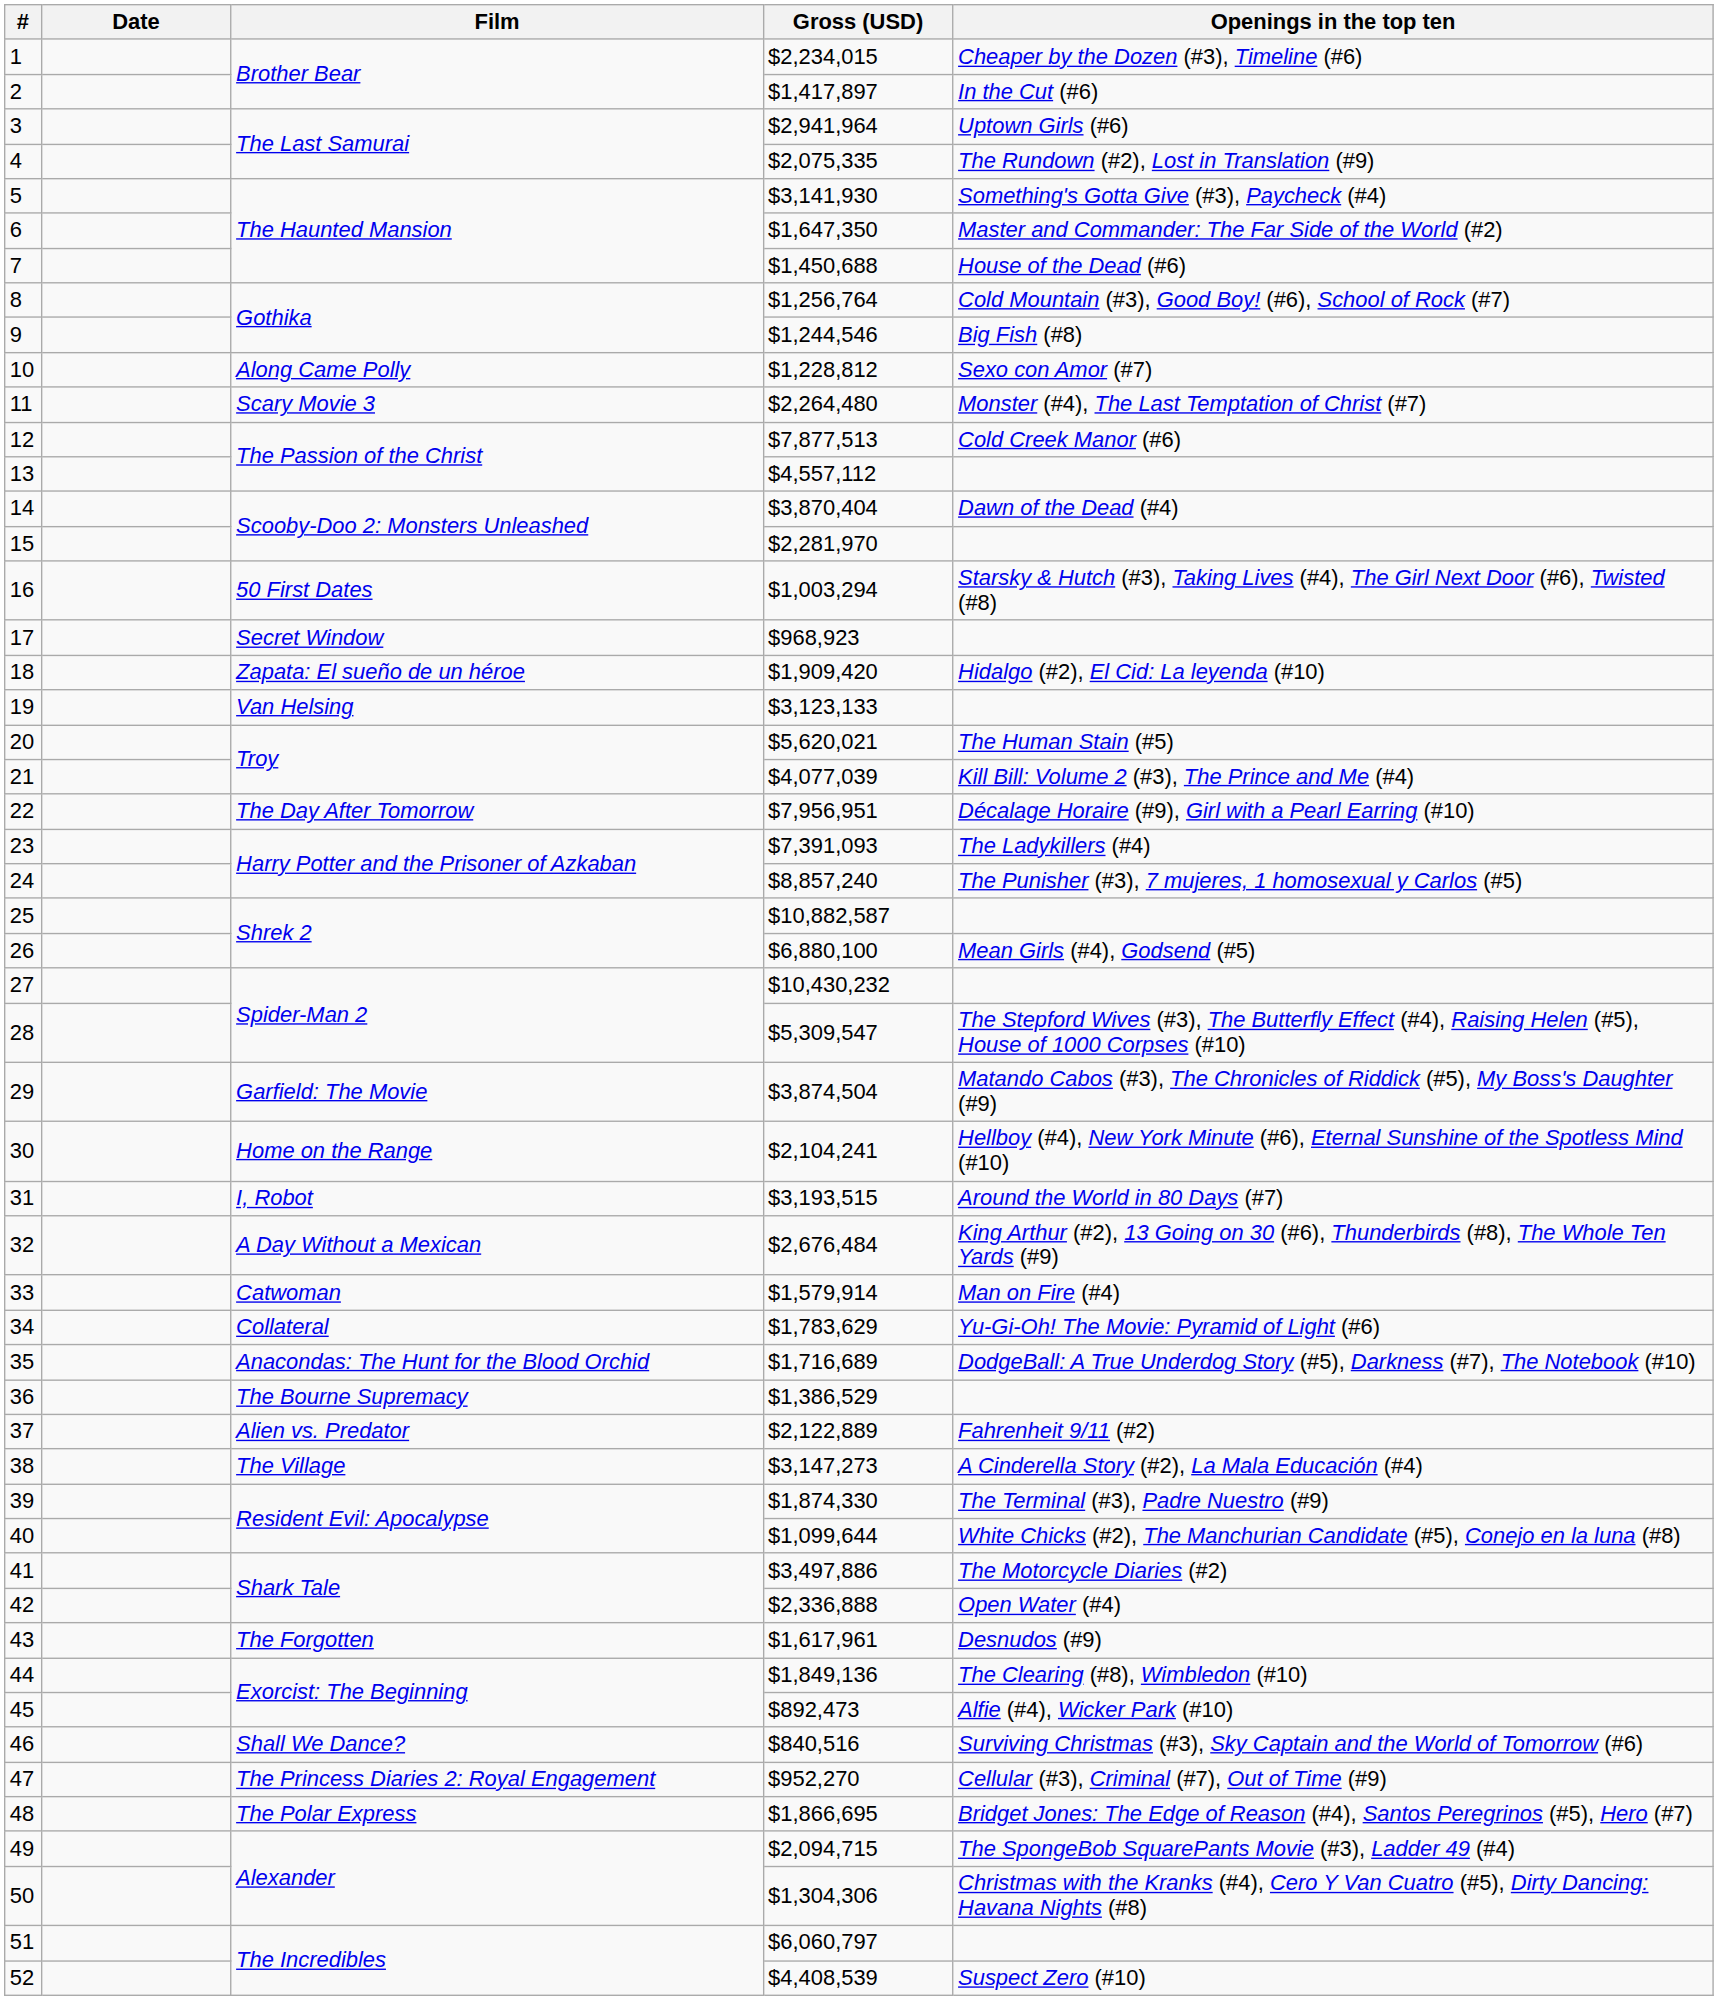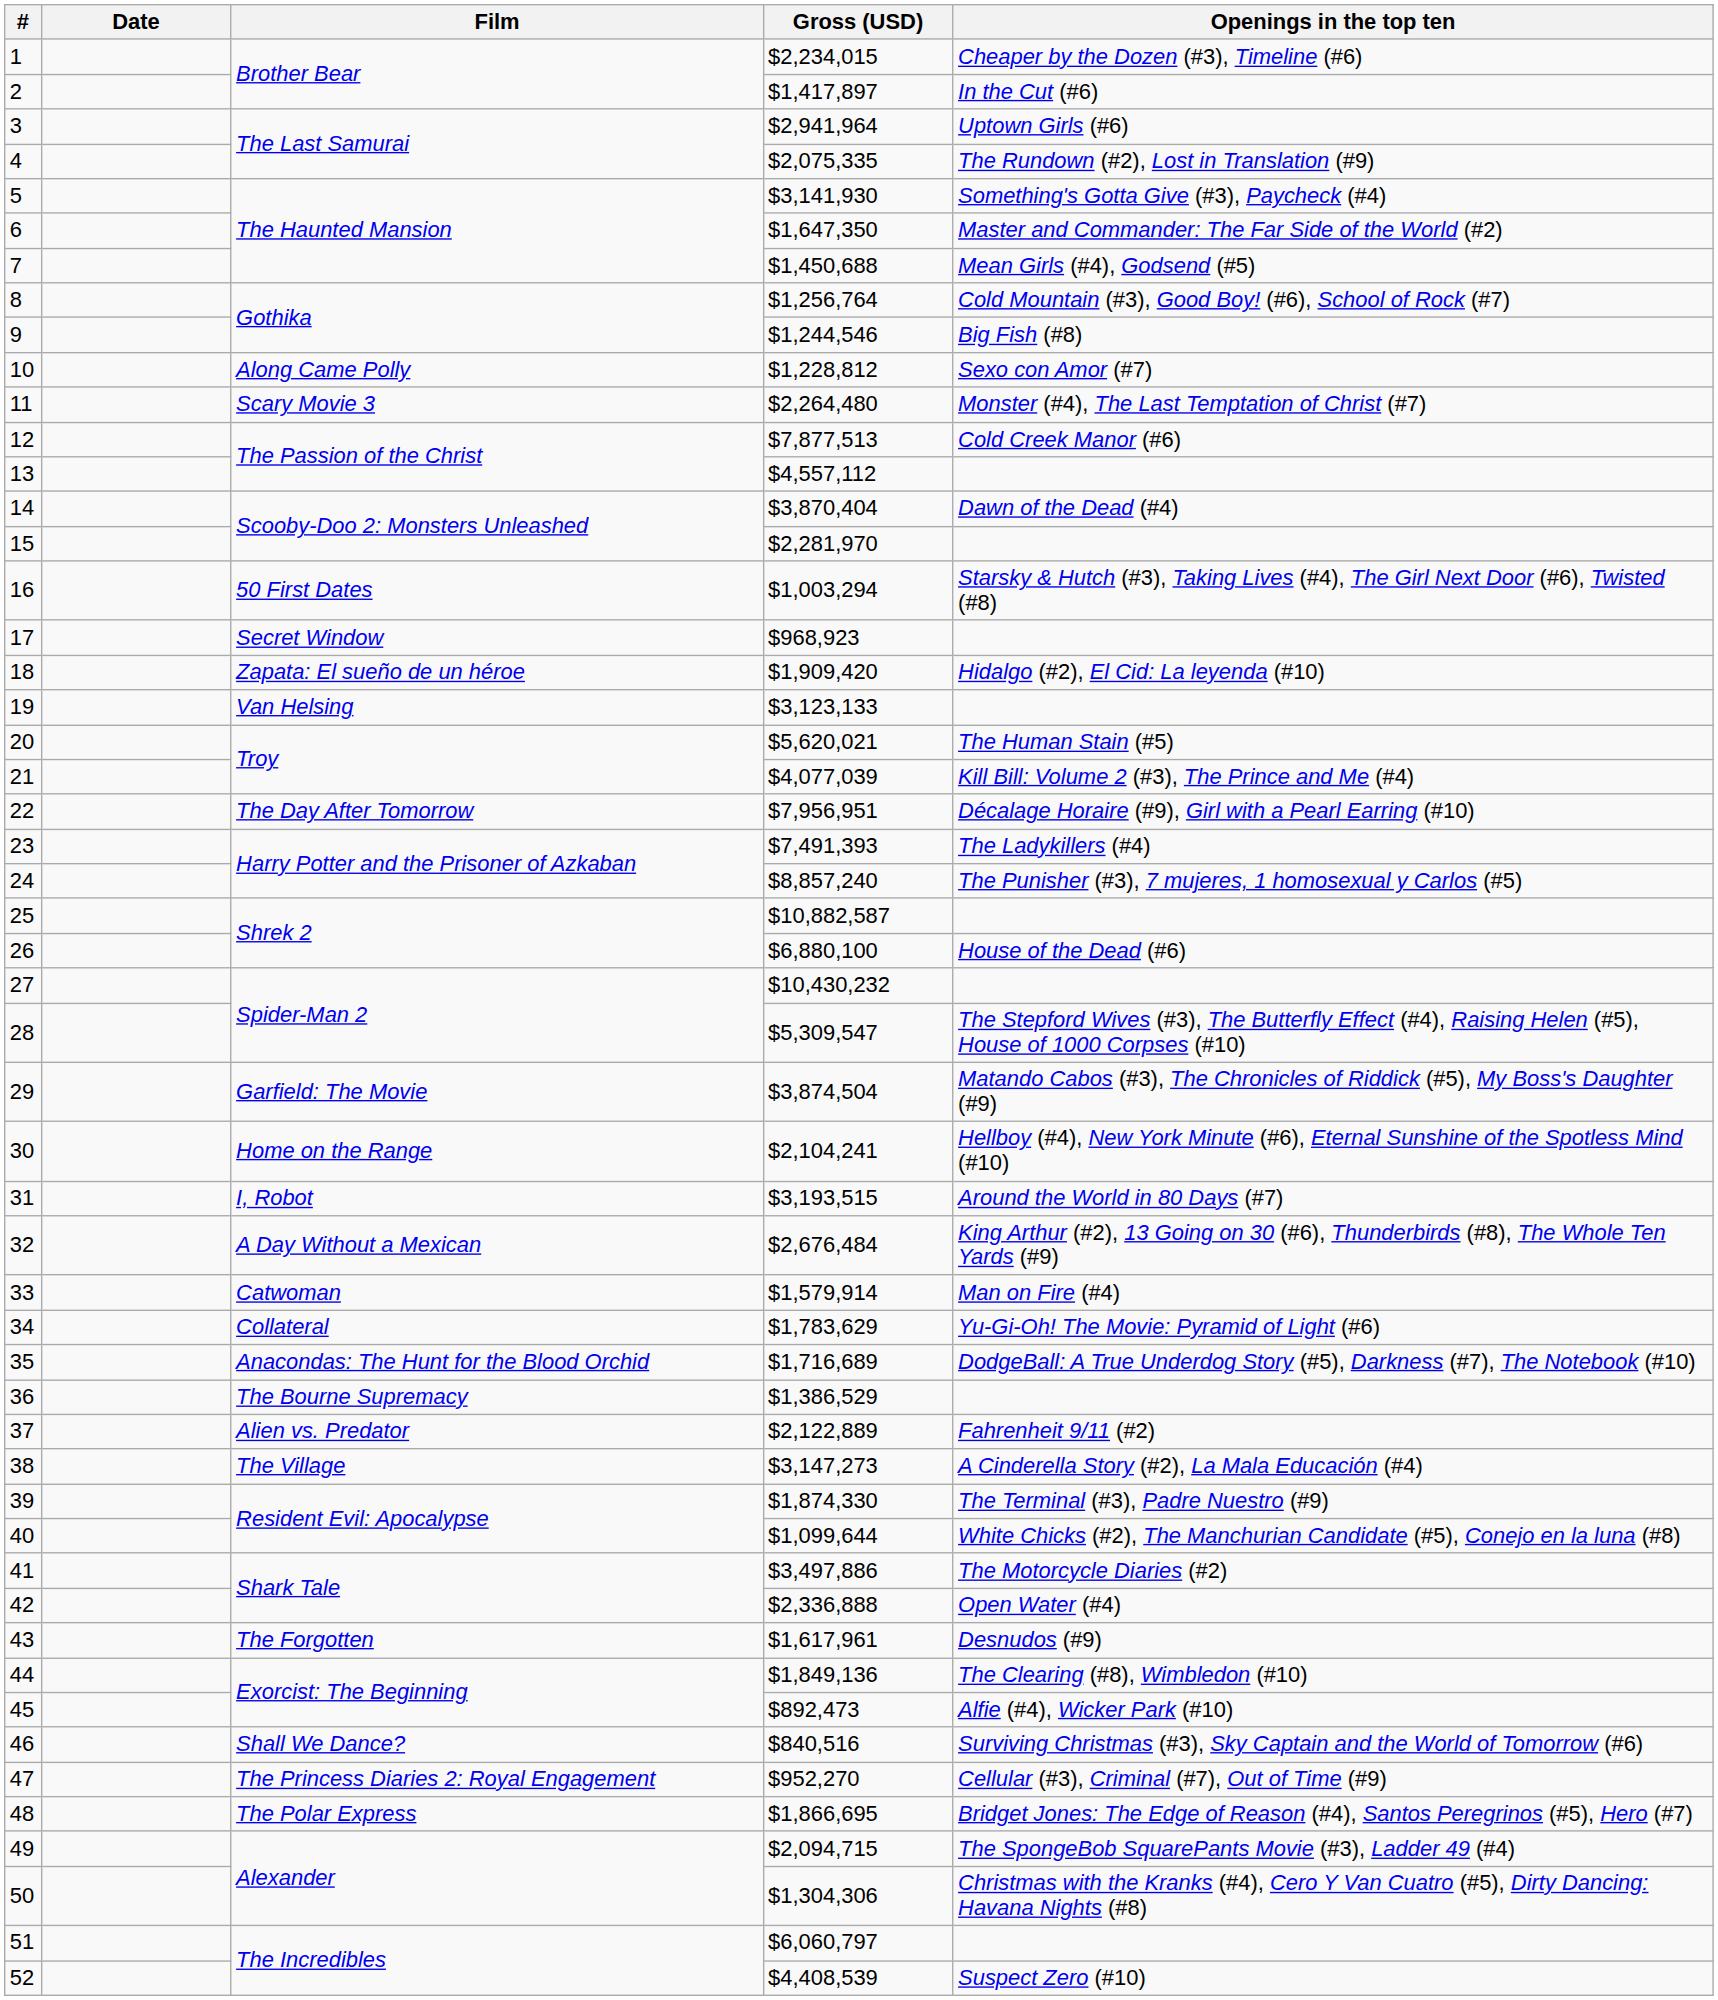 <table class="wikitable sortable">
 <tr>
 <th style="width:1%;">#</th>
 <th style="width:10%;">Date</th>
 <th style="width:28%;">Film</th>
 <th style="width:10%;">Gross (USD)</th>
 <th style="width:40%;">Openings in the top ten</th>
 </tr>
 <tr>
 <td>1</td>
 <td></td>
 <td rowspan="2"><em><a href='#'>Brother Bear</a></em></td>
 <td>$2,234,015</td>
 <td><em><a href='#'>Cheaper by the Dozen</a></em> (#3), <em><a href='#'>Timeline</a></em> (#6)</td>
 </tr>
 <tr>
 <td>2</td>
 <td></td>
 <td>$1,417,897</td>
 <td><em><a href='#'>In the Cut</a></em> (#6)</td>
 </tr>
 <tr>
 <td>3</td>
 <td></td>
 <td rowspan="2"><em><a href='#'>The Last Samurai</a></em></td>
 <td>$2,941,964</td>
 <td><em><a href='#'>Uptown Girls</a></em> (#6)</td>
 </tr>
 <tr>
 <td>4</td>
 <td></td>
 <td>$2,075,335</td>
 <td><em><a href='#'>The Rundown</a></em> (#2), <em><a href='#'>Lost in Translation</a></em> (#9)</td>
 </tr>
 <tr>
 <td>5</td>
 <td></td>
 <td rowspan="3"><em><a href='#'>The Haunted Mansion</a></em></td>
 <td>$3,141,930</td>
 <td><em><a href='#'>Something's Gotta Give</a></em> (#3), <em><a href='#'>Paycheck</a></em> (#4)</td>
 </tr>
 <tr>
 <td>6</td>
 <td></td>
 <td>$1,647,350</td>
 <td><em><a href='#'>Master and Commander: The Far Side of the World</a></em> (#2)</td>
 </tr>
 <tr>
 <td>7</td>
 <td></td>
 <td>$1,450,688</td>
-<td><em><a href='#'>House of the Dead</a></em> (#6)</td>
+<td><em><a href='#'>Mean Girls</a></em> (#4), <em><a href='#'>Godsend</a></em> (#5)</td>
 </tr>
 <tr>
 <td>8</td>
 <td></td>
 <td rowspan="2"><em><a href='#'>Gothika</a></em></td>
 <td>$1,256,764</td>
 <td><em><a href='#'>Cold Mountain</a></em> (#3), <em><a href='#'>Good Boy!</a></em> (#6), <em><a href='#'>School of Rock</a></em> (#7)</td>
 </tr>
 <tr>
 <td>9</td>
 <td></td>
 <td>$1,244,546</td>
 <td><em><a href='#'>Big Fish</a></em> (#8)</td>
 </tr>
 <tr>
 <td>10</td>
 <td></td>
 <td><em><a href='#'>Along Came Polly</a></em></td>
 <td>$1,228,812</td>
 <td><em><a href='#'>Sexo con Amor</a></em> (#7)</td>
 </tr>
 <tr>
 <td>11</td>
 <td></td>
 <td><em><a href='#'>Scary Movie 3</a></em></td>
 <td>$2,264,480</td>
 <td><em><a href='#'>Monster</a></em> (#4), <em><a href='#'>The Last Temptation of Christ</a></em> (#7)</td>
 </tr>
 <tr>
 <td>12</td>
 <td></td>
 <td rowspan="2"><em><a href='#'>The Passion of the Christ</a></em></td>
 <td>$7,877,513</td>
 <td><em><a href='#'>Cold Creek Manor</a></em> (#6)</td>
 </tr>
 <tr>
 <td>13</td>
 <td></td>
 <td>$4,557,112</td>
 <td></td>
 </tr>
 <tr>
 <td>14</td>
 <td></td>
 <td rowspan="2"><em><a href='#'>Scooby-Doo 2: Monsters Unleashed</a></em></td>
 <td>$3,870,404</td>
 <td><em><a href='#'>Dawn of the Dead</a></em> (#4)</td>
 </tr>
 <tr>
 <td>15</td>
 <td></td>
 <td>$2,281,970</td>
 <td></td>
 </tr>
 <tr>
 <td>16</td>
 <td></td>
 <td><em><a href='#'>50 First Dates</a></em></td>
 <td>$1,003,294</td>
 <td><em><a href='#'>Starsky & Hutch</a></em> (#3), <em><a href='#'>Taking Lives</a></em> (#4), <em><a href='#'>The Girl Next Door</a></em> (#6), <em><a href='#'>Twisted</a></em> (#8)</td>
 </tr>
 <tr>
 <td>17</td>
 <td></td>
 <td><em><a href='#'>Secret Window</a></em></td>
 <td>$968,923</td>
 <td></td>
 </tr>
 <tr>
 <td>18</td>
 <td></td>
 <td><em><a href='#'>Zapata: El sueño de un héroe</a></em></td>
 <td>$1,909,420</td>
 <td><em><a href='#'>Hidalgo</a></em> (#2), <em><a href='#'>El Cid: La leyenda</a></em> (#10)</td>
 </tr>
 <tr>
 <td>19</td>
 <td></td>
 <td><em><a href='#'>Van Helsing</a></em></td>
 <td>$3,123,133</td>
 <td></td>
 </tr>
 <tr>
 <td>20</td>
 <td></td>
 <td rowspan="2"><em><a href='#'>Troy</a></em></td>
 <td>$5,620,021</td>
 <td><em><a href='#'>The Human Stain</a></em> (#5)</td>
 </tr>
 <tr>
 <td>21</td>
 <td></td>
 <td>$4,077,039</td>
 <td><em><a href='#'>Kill Bill: Volume 2</a></em> (#3), <em><a href='#'>The Prince and Me</a></em> (#4)</td>
 </tr>
 <tr>
 <td>22</td>
 <td></td>
 <td><em><a href='#'>The Day After Tomorrow</a></em></td>
 <td>$7,956,951</td>
 <td><em><a href='#'>Décalage Horaire</a></em> (#9), <em><a href='#'>Girl with a Pearl Earring</a></em> (#10)</td>
 </tr>
 <tr>
 <td>23</td>
 <td></td>
 <td rowspan="2"><em><a href='#'>Harry Potter and the Prisoner of Azkaban</a></em></td>
-<td>$7,391,093</td>
+<td>$7,491,393</td>
 <td><em><a href='#'>The Ladykillers</a></em> (#4)</td>
 </tr>
 <tr>
 <td>24</td>
 <td></td>
 <td>$8,857,240</td>
 <td><em><a href='#'>The Punisher</a></em> (#3), <em><a href='#'>7 mujeres, 1 homosexual y Carlos</a></em> (#5)</td>
 </tr>
 <tr>
 <td>25</td>
 <td></td>
 <td rowspan="2"><em><a href='#'>Shrek 2</a></em></td>
 <td>$10,882,587</td>
 <td></td>
 </tr>
 <tr>
 <td>26</td>
 <td></td>
 <td>$6,880,100</td>
-<td><em><a href='#'>Mean Girls</a></em> (#4), <em><a href='#'>Godsend</a></em> (#5)</td>
+<td><em><a href='#'>House of the Dead</a></em> (#6)</td>
 </tr>
 <tr>
 <td>27</td>
 <td></td>
 <td rowspan="2"><em><a href='#'>Spider-Man 2</a></em></td>
 <td>$10,430,232</td>
 <td></td>
 </tr>
 <tr>
 <td>28</td>
 <td></td>
 <td>$5,309,547</td>
 <td><em><a href='#'>The Stepford Wives</a></em> (#3), <em><a href='#'>The Butterfly Effect</a></em> (#4), <em><a href='#'>Raising Helen</a></em> (#5), <em><a href='#'>House of 1000 Corpses</a></em> (#10)</td>
 </tr>
 <tr>
 <td>29</td>
 <td></td>
 <td><em><a href='#'>Garfield: The Movie</a></em></td>
 <td>$3,874,504</td>
 <td><em><a href='#'>Matando Cabos</a></em> (#3), <em><a href='#'>The Chronicles of Riddick</a></em> (#5), <em><a href='#'>My Boss's Daughter</a></em> (#9)</td>
 </tr>
 <tr>
 <td>30</td>
 <td></td>
 <td><em><a href='#'>Home on the Range</a></em></td>
 <td>$2,104,241</td>
 <td><em><a href='#'>Hellboy</a></em> (#4), <em><a href='#'>New York Minute</a></em> (#6), <em><a href='#'>Eternal Sunshine of the Spotless Mind</a></em> (#10)</td>
 </tr>
 <tr>
 <td>31</td>
 <td></td>
 <td><em><a href='#'>I, Robot</a></em></td>
 <td>$3,193,515</td>
 <td><em><a href='#'>Around the World in 80 Days</a></em> (#7)</td>
 </tr>
 <tr>
 <td>32</td>
 <td></td>
 <td><em><a href='#'>A Day Without a Mexican</a></em></td>
 <td>$2,676,484</td>
 <td><em><a href='#'>King Arthur</a></em> (#2), <em><a href='#'>13 Going on 30</a></em> (#6), <em><a href='#'>Thunderbirds</a></em> (#8), <em><a href='#'>The Whole Ten Yards</a></em> (#9)</td>
 </tr>
 <tr>
 <td>33</td>
 <td></td>
 <td><em><a href='#'>Catwoman</a></em></td>
 <td>$1,579,914</td>
 <td><em><a href='#'>Man on Fire</a></em> (#4)</td>
 </tr>
 <tr>
 <td>34</td>
 <td></td>
 <td><em><a href='#'>Collateral</a></em></td>
 <td>$1,783,629</td>
 <td><em><a href='#'>Yu-Gi-Oh! The Movie: Pyramid of Light</a></em> (#6)</td>
 </tr>
 <tr>
 <td>35</td>
 <td></td>
 <td><em><a href='#'>Anacondas: The Hunt for the Blood Orchid</a></em></td>
 <td>$1,716,689</td>
 <td><em><a href='#'>DodgeBall: A True Underdog Story</a></em> (#5), <em><a href='#'>Darkness</a></em> (#7), <em><a href='#'>The Notebook</a></em> (#10)</td>
 </tr>
 <tr>
 <td>36</td>
 <td></td>
 <td><em><a href='#'>The Bourne Supremacy</a></em></td>
 <td>$1,386,529</td>
 <td></td>
 </tr>
 <tr>
 <td>37</td>
 <td></td>
 <td><em><a href='#'>Alien vs. Predator</a></em></td>
 <td>$2,122,889</td>
 <td><em><a href='#'>Fahrenheit 9/11</a></em> (#2)</td>
 </tr>
 <tr>
 <td>38</td>
 <td></td>
 <td><em><a href='#'>The Village</a></em></td>
 <td>$3,147,273</td>
 <td><em><a href='#'>A Cinderella Story</a></em> (#2), <em><a href='#'>La Mala Educación</a></em> (#4)</td>
 </tr>
 <tr>
 <td>39</td>
 <td></td>
 <td rowspan="2"><em><a href='#'>Resident Evil: Apocalypse</a></em></td>
 <td>$1,874,330</td>
 <td><em><a href='#'>The Terminal</a></em> (#3), <em><a href='#'>Padre Nuestro</a></em> (#9)</td>
 </tr>
 <tr>
 <td>40</td>
 <td></td>
 <td>$1,099,644</td>
 <td><em><a href='#'>White Chicks</a></em> (#2), <em><a href='#'>The Manchurian Candidate</a></em> (#5), <em><a href='#'>Conejo en la luna</a></em> (#8)</td>
 </tr>
 <tr>
 <td>41</td>
 <td></td>
 <td rowspan="2"><em><a href='#'>Shark Tale</a></em></td>
 <td>$3,497,886</td>
 <td><em><a href='#'>The Motorcycle Diaries</a></em> (#2)</td>
 </tr>
 <tr>
 <td>42</td>
 <td></td>
 <td>$2,336,888</td>
 <td><em><a href='#'>Open Water</a></em> (#4)</td>
 </tr>
 <tr>
 <td>43</td>
 <td></td>
 <td><em><a href='#'>The Forgotten</a></em></td>
 <td>$1,617,961</td>
 <td><em><a href='#'>Desnudos</a></em> (#9)</td>
 </tr>
 <tr>
 <td>44</td>
 <td></td>
 <td rowspan="2"><em><a href='#'>Exorcist: The Beginning</a></em></td>
 <td>$1,849,136</td>
 <td><em><a href='#'>The Clearing</a></em> (#8), <em><a href='#'>Wimbledon</a></em> (#10)</td>
 </tr>
 <tr>
 <td>45</td>
 <td></td>
 <td>$892,473</td>
 <td><em><a href='#'>Alfie</a></em> (#4), <em><a href='#'>Wicker Park</a></em> (#10)</td>
 </tr>
 <tr>
 <td>46</td>
 <td></td>
 <td><em><a href='#'>Shall We Dance?</a></em></td>
 <td>$840,516</td>
 <td><em><a href='#'>Surviving Christmas</a></em> (#3), <em><a href='#'>Sky Captain and the World of Tomorrow</a></em> (#6)</td>
 </tr>
 <tr>
 <td>47</td>
 <td></td>
 <td><em><a href='#'>The Princess Diaries 2: Royal Engagement</a></em></td>
 <td>$952,270</td>
 <td><em><a href='#'>Cellular</a></em> (#3), <em><a href='#'>Criminal</a></em> (#7), <em><a href='#'>Out of Time</a></em> (#9)</td>
 </tr>
 <tr>
 <td>48</td>
 <td></td>
 <td><em><a href='#'>The Polar Express</a></em></td>
 <td>$1,866,695</td>
 <td><em><a href='#'>Bridget Jones: The Edge of Reason</a></em> (#4), <em><a href='#'>Santos Peregrinos</a></em> (#5), <em><a href='#'>Hero</a></em> (#7)</td>
 </tr>
 <tr>
 <td>49</td>
 <td></td>
 <td rowspan="2"><em><a href='#'>Alexander</a></em></td>
 <td>$2,094,715</td>
 <td><em><a href='#'>The SpongeBob SquarePants Movie</a></em> (#3), <em><a href='#'>Ladder 49</a></em> (#4)</td>
 </tr>
 <tr>
 <td>50</td>
 <td></td>
 <td>$1,304,306</td>
 <td><em><a href='#'>Christmas with the Kranks</a></em> (#4), <em><a href='#'>Cero Y Van Cuatro</a></em> (#5), <em><a href='#'>Dirty Dancing: Havana Nights</a></em> (#8)</td>
 </tr>
 <tr>
 <td>51</td>
 <td></td>
 <td rowspan="2"><em><a href='#'>The Incredibles</a></em></td>
 <td>$6,060,797</td>
 <td></td>
 </tr>
 <tr>
 <td>52</td>
 <td></td>
 <td>$4,408,539</td>
 <td><em><a href='#'>Suspect Zero</a></em> (#10)</td>
 </tr>
 </table>
